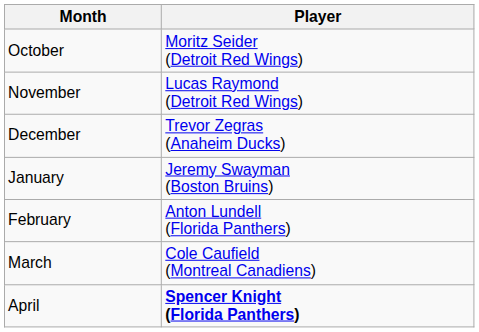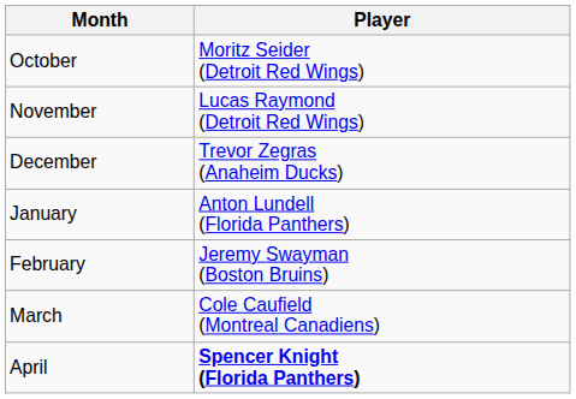 <table class="wikitable" style="width:30em;">
 <tr>
 <th>Month</th>
 <th>Player</th>
 </tr>
 <tr>
 <td>October</td>
 <td><a href='#'>Moritz Seider</a><br>(<a href='#'>Detroit Red Wings</a>)</td>
 </tr>
 <tr>
 <td>November</td>
 <td><a href='#'>Lucas Raymond</a><br>(<a href='#'>Detroit Red Wings</a>)</td>
 </tr>
 <tr>
 <td>December</td>
 <td><a href='#'>Trevor Zegras</a><br>(<a href='#'>Anaheim Ducks</a>)</td>
 </tr>
 <tr>
 <td>January</td>
-<td><a href='#'>Jeremy Swayman</a><br>(<a href='#'>Boston Bruins</a>)</td>
+<td><a href='#'>Anton Lundell</a><br>(<a href='#'>Florida Panthers</a>)</td>
 </tr>
 <tr>
 <td>February</td>
-<td><a href='#'>Anton Lundell</a><br>(<a href='#'>Florida Panthers</a>)</td>
+<td><a href='#'>Jeremy Swayman</a><br>(<a href='#'>Boston Bruins</a>)</td>
 </tr>
 <tr>
 <td>March</td>
 <td><a href='#'>Cole Caufield</a><br>(<a href='#'>Montreal Canadiens</a>)</td>
 </tr>
 <tr>
 <td>April</td>
 <td><strong><a href='#'>Spencer Knight</a><br>(<a href='#'>Florida Panthers</a>)</strong></td>
 </tr>
 </table>
